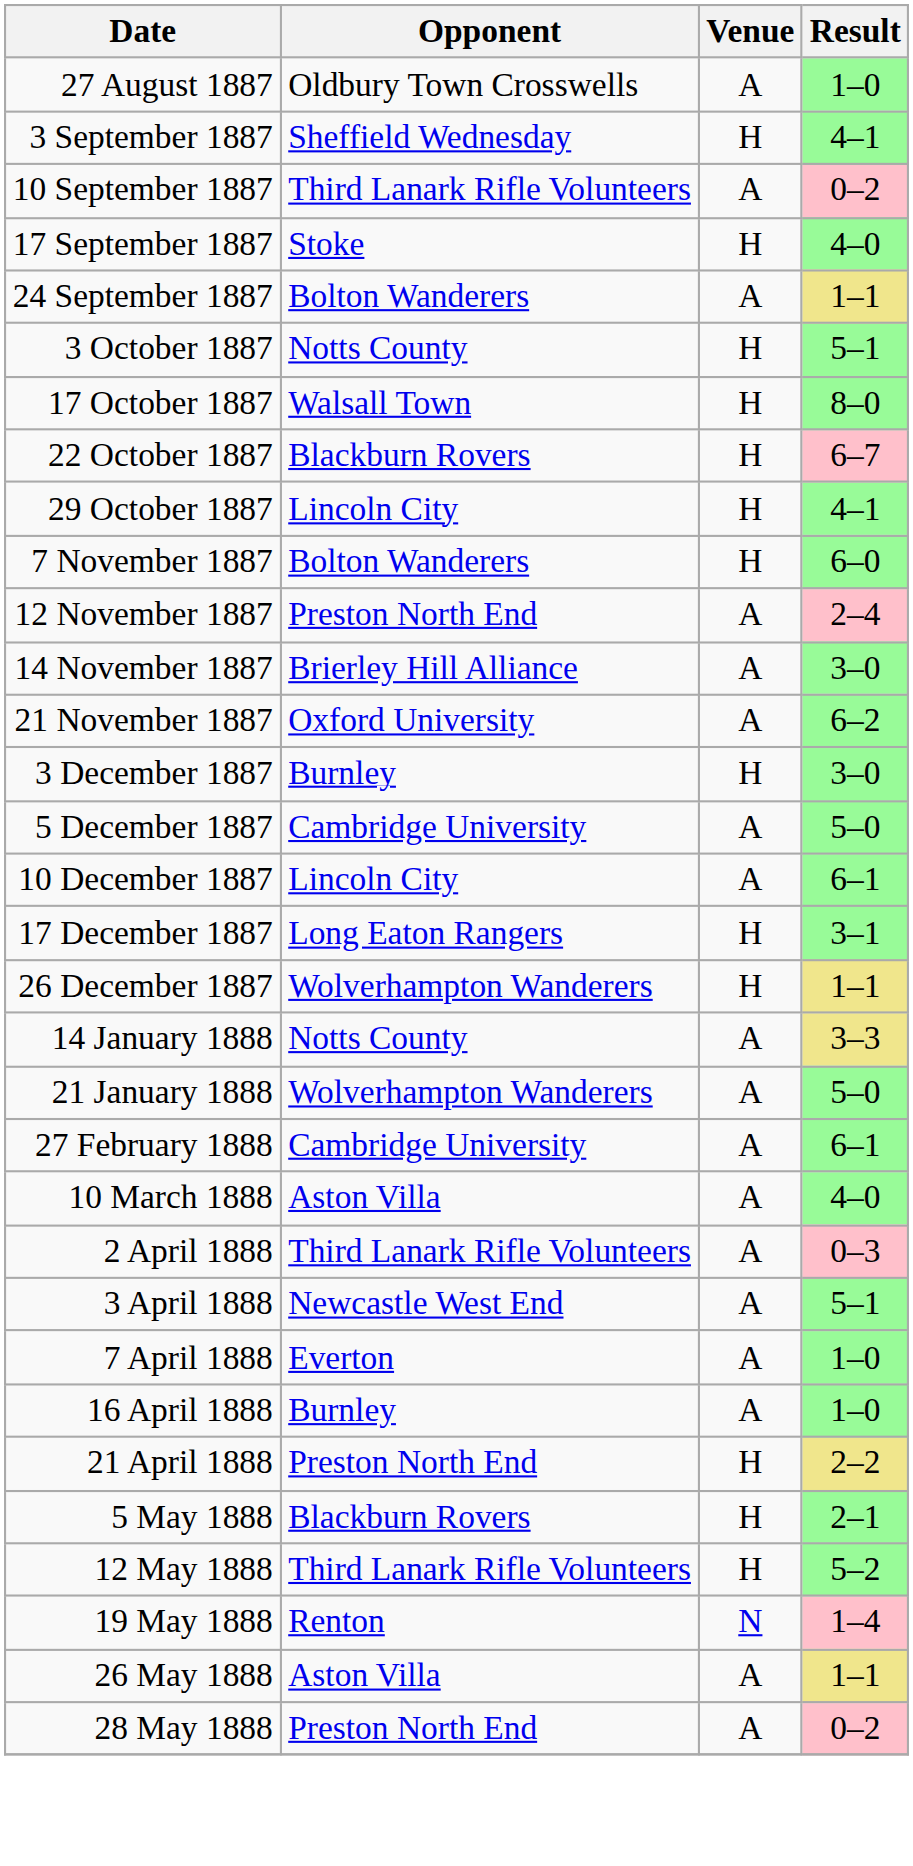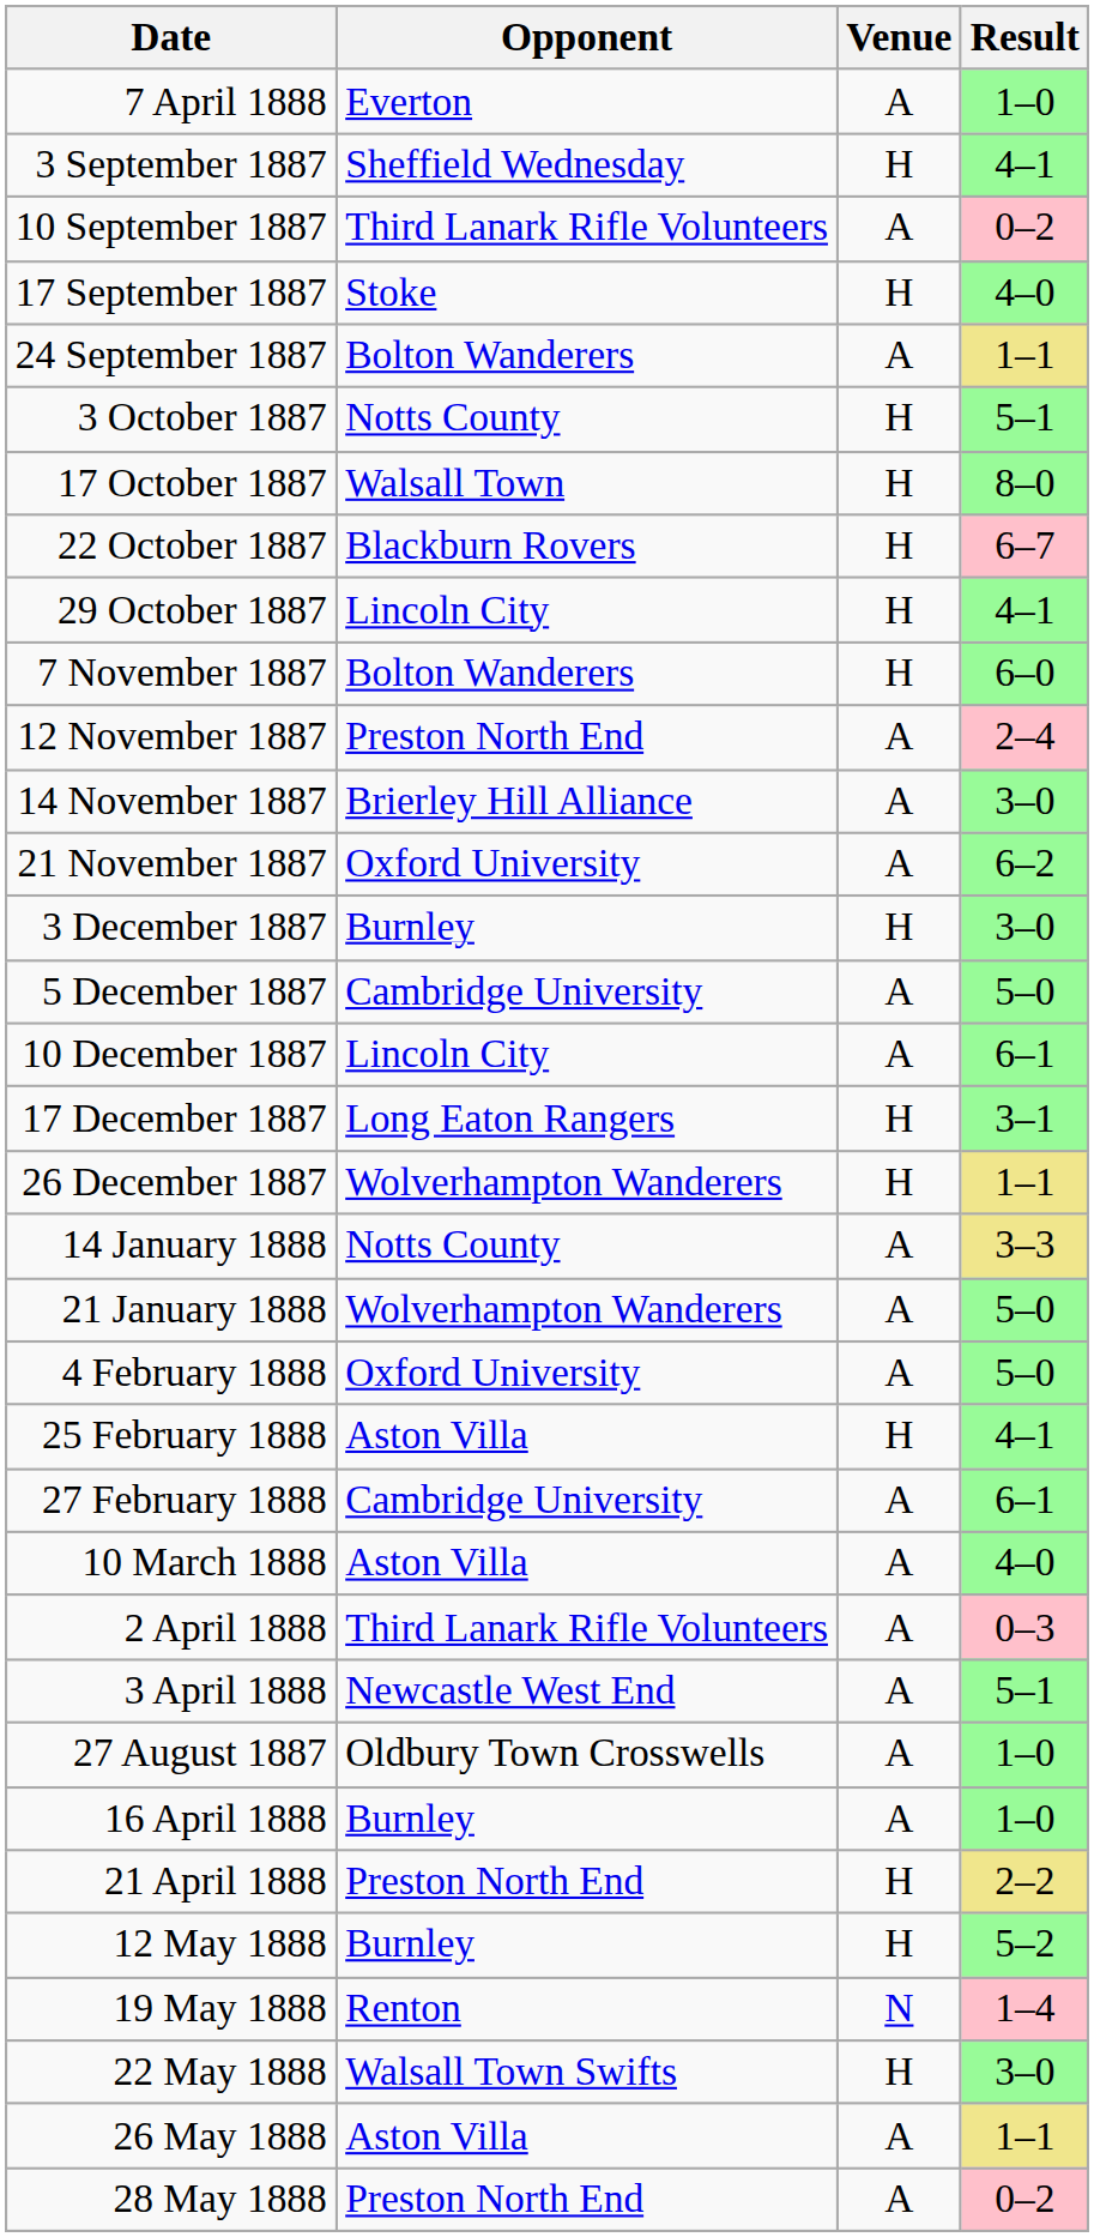 <table class="wikitable">
 <tr>
 <th>Date</th>
 <th>Opponent</th>
 <th>Venue</th>
 <th>Result</th>
 </tr>
 <tr>
-<td align="right">27 August 1887</td>
-<td>Oldbury Town Crosswells</td>
+<td align="right">7 April 1888</td>
+<td><a href='#'>Everton</a></td>
 <td align="center">A</td>
 <td align="center" bgcolor="PaleGreen">1–0</td>
 </tr>
 <tr>
 <td align="right">3 September 1887</td>
 <td><a href='#'>Sheffield Wednesday</a></td>
 <td align="center">H</td>
 <td align="center" bgcolor="PaleGreen">4–1</td>
 </tr>
 <tr>
 <td align="right">10 September 1887</td>
 <td><a href='#'>Third Lanark Rifle Volunteers</a></td>
 <td align="center">A</td>
 <td align="center" bgcolor="Pink">0–2</td>
 </tr>
 <tr>
 <td align="right">17 September 1887</td>
 <td><a href='#'>Stoke</a></td>
 <td align="center">H</td>
 <td align="center" bgcolor="PaleGreen">4–0</td>
 </tr>
 <tr>
 <td align="right">24 September 1887</td>
 <td><a href='#'>Bolton Wanderers</a></td>
 <td align="center">A</td>
 <td align="center" bgcolor="Khaki">1–1</td>
 </tr>
 <tr>
 <td align="right">3 October 1887</td>
 <td><a href='#'>Notts County</a></td>
 <td align="center">H</td>
 <td align="center" bgcolor="PaleGreen">5–1</td>
 </tr>
 <tr>
 <td align="right">17 October 1887</td>
 <td><a href='#'>Walsall Town</a></td>
 <td align="center">H</td>
 <td align="center" bgcolor="PaleGreen">8–0</td>
 </tr>
 <tr>
 <td align="right">22 October 1887</td>
 <td><a href='#'>Blackburn Rovers</a></td>
 <td align="center">H</td>
 <td align="center" bgcolor="Pink">6–7</td>
 </tr>
 <tr>
 <td align="right">29 October 1887</td>
 <td><a href='#'>Lincoln City</a></td>
 <td align="center">H</td>
 <td align="center" bgcolor="PaleGreen">4–1</td>
 </tr>
 <tr>
 <td align="right">7 November 1887</td>
 <td><a href='#'>Bolton Wanderers</a></td>
 <td align="center">H</td>
 <td align="center" bgcolor="PaleGreen">6–0</td>
 </tr>
 <tr>
 <td align="right">12 November 1887</td>
 <td><a href='#'>Preston North End</a></td>
 <td align="center">A</td>
 <td align="center" bgcolor="Pink">2–4</td>
 </tr>
 <tr>
 <td align="right">14 November 1887</td>
 <td><a href='#'>Brierley Hill Alliance</a></td>
 <td align="center">A</td>
 <td align="center" bgcolor="PaleGreen">3–0</td>
 </tr>
 <tr>
 <td align="right">21 November 1887</td>
 <td><a href='#'>Oxford University</a></td>
 <td align="center">A</td>
 <td align="center" bgcolor="PaleGreen">6–2</td>
 </tr>
 <tr>
 <td align="right">3 December 1887</td>
 <td><a href='#'>Burnley</a></td>
 <td align="center">H</td>
 <td align="center" bgcolor="PaleGreen">3–0</td>
 </tr>
 <tr>
 <td align="right">5 December 1887</td>
 <td><a href='#'>Cambridge University</a></td>
 <td align="center">A</td>
 <td align="center" bgcolor="PaleGreen">5–0</td>
 </tr>
 <tr>
 <td align="right">10 December 1887</td>
 <td><a href='#'>Lincoln City</a></td>
 <td align="center">A</td>
 <td align="center" bgcolor="PaleGreen">6–1</td>
 </tr>
 <tr>
 <td align="right">17 December 1887</td>
 <td><a href='#'>Long Eaton Rangers</a></td>
 <td align="center">H</td>
 <td align="center" bgcolor="PaleGreen">3–1</td>
 </tr>
 <tr>
 <td align="right">26 December 1887</td>
 <td><a href='#'>Wolverhampton Wanderers</a></td>
 <td align="center">H</td>
 <td align="center" bgcolor="Khaki">1–1</td>
 </tr>
 <tr>
 <td align="right">14 January 1888</td>
 <td><a href='#'>Notts County</a></td>
 <td align="center">A</td>
 <td align="center" bgcolor="Khaki">3–3</td>
 </tr>
 <tr>
 <td align="right">21 January 1888</td>
 <td><a href='#'>Wolverhampton Wanderers</a></td>
 <td align="center">A</td>
 <td align="center" bgcolor="PaleGreen">5–0</td>
 </tr>
 <tr>
+<td align="right">4 February 1888</td>
+<td><a href='#'>Oxford University</a></td>
+<td align="center">A</td>
+<td align="center" bgcolor="PaleGreen">5–0</td>
+</tr>
+<tr>
+<td align="right">25 February 1888</td>
+<td><a href='#'>Aston Villa</a></td>
+<td align="center">H</td>
+<td align="center" bgcolor="PaleGreen">4–1</td>
+</tr>
+<tr>
 <td align="right">27 February 1888</td>
 <td><a href='#'>Cambridge University</a></td>
 <td align="center">A</td>
 <td align="center" bgcolor="PaleGreen">6–1</td>
 </tr>
 <tr>
 <td align="right">10 March 1888</td>
 <td><a href='#'>Aston Villa</a></td>
 <td align="center">A</td>
 <td align="center" bgcolor="PaleGreen">4–0</td>
 </tr>
 <tr>
 <td align="right">2 April 1888</td>
 <td><a href='#'>Third Lanark Rifle Volunteers</a></td>
 <td align="center">A</td>
 <td align="center" bgcolor="Pink">0–3</td>
 </tr>
 <tr>
 <td align="right">3 April 1888</td>
 <td><a href='#'>Newcastle West End</a></td>
 <td align="center">A</td>
 <td align="center" bgcolor="PaleGreen">5–1</td>
 </tr>
 <tr>
-<td align="right">7 April 1888</td>
-<td><a href='#'>Everton</a></td>
+<td align="right">27 August 1887</td>
+<td>Oldbury Town Crosswells</td>
 <td align="center">A</td>
 <td align="center" bgcolor="PaleGreen">1–0</td>
 </tr>
 <tr>
 <td align="right">16 April 1888</td>
 <td><a href='#'>Burnley</a></td>
 <td align="center">A</td>
 <td align="center" bgcolor="PaleGreen">1–0</td>
 </tr>
 <tr>
 <td align="right">21 April 1888</td>
 <td><a href='#'>Preston North End</a></td>
 <td align="center">H</td>
 <td align="center" bgcolor="Khaki">2–2</td>
 </tr>
 <tr>
-<td align="right">5 May 1888</td>
-<td><a href='#'>Blackburn Rovers</a></td>
-<td align="center">H</td>
-<td align="center" bgcolor="PaleGreen">2–1</td>
-</tr>
-<tr>
 <td align="right">12 May 1888</td>
-<td><a href='#'>Third Lanark Rifle Volunteers</a></td>
+<td><a href='#'>Burnley</a></td>
 <td align="center">H</td>
 <td align="center" bgcolor="PaleGreen">5–2</td>
 </tr>
 <tr>
 <td align="right">19 May 1888</td>
 <td><a href='#'>Renton</a></td>
 <td align="center"><a href='#'>N</a></td>
 <td align="center" bgcolor="Pink">1–4</td>
+</tr>
+<tr>
+<td align="right">22 May 1888</td>
+<td><a href='#'>Walsall Town Swifts</a></td>
+<td align="center">H</td>
+<td align="center" bgcolor="PaleGreen">3–0</td>
 </tr>
 <tr>
 <td align="right">26 May 1888</td>
 <td><a href='#'>Aston Villa</a></td>
 <td align="center">A</td>
 <td align="center" bgcolor="Khaki">1–1</td>
 </tr>
 <tr>
 <td align="right">28 May 1888</td>
 <td><a href='#'>Preston North End</a></td>
 <td align="center">A</td>
 <td align="center" bgcolor="Pink">0–2</td>
 </tr>
 <tr>
 </tr>
 </table>
